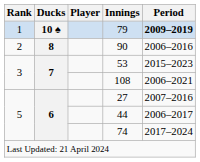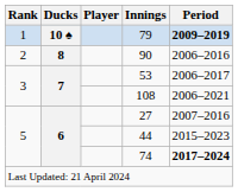 <table class="wikitable plainrowheaders sortable">
 <tr>
 <th scope=col>Rank</th>
 <th scope=col>Ducks</th>
 <th scope=col>Player</th>
 <th scope=col>Innings</th>
 <th scope=col>Period</th>
 </tr>
 <tr bgcolor=#cee0f2>
 <td align=center>1</td>
 <th scope=row style=text-align:center;>10 ♠</th>
 <td></td>
 <td align=center>79</td>
 <td><strong>2009–2019</strong></td>
 </tr>
 <tr>
 <td align=center>2</td>
 <th scope=row style=text-align:center;>8</th>
 <td></td>
 <td align=center>90</td>
 <td>2006–2016</td>
 </tr>
 <tr>
 <td align=center rowspan=2>3</td>
 <th scope=row style=text-align:center; rowspan=2>7</th>
 <td></td>
 <td align=center>53</td>
-<td>2015–2023</td>
+<td>2006–2017</td>
 </tr>
 <tr>
 <td></td>
 <td align=center>108</td>
 <td>2006–2021</td>
 </tr>
 <tr>
 <td align=center rowspan=3>5</td>
 <th scope=row style=text-align:center; rowspan=3>6</th>
 <td></td>
 <td align=center>27</td>
 <td>2007–2016</td>
 </tr>
 <tr>
 <td> </td>
 <td align=center>44</td>
-<td>2006–2017</td>
+<td>2015–2023</td>
 </tr>
 <tr>
 <td> </td>
 <td align=center>74</td>
-<td>2017–2024</td>
+<td><strong>2017–2024</strong></td>
 </tr>
 <tr class=sortbottom>
 <td colspan=6><small>Last Updated: 21 April 2024</small></td>
 </tr>
 </table>
